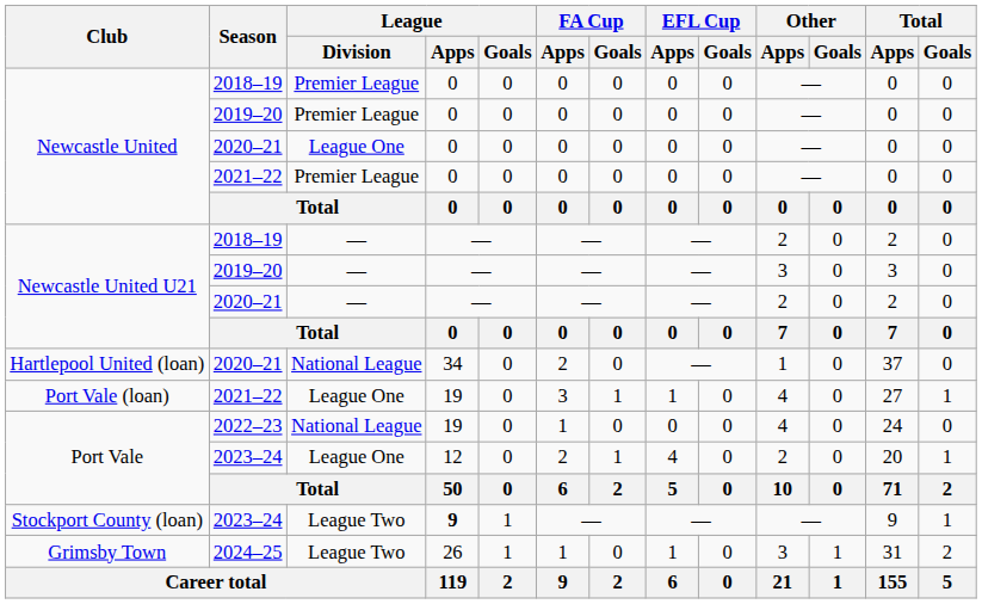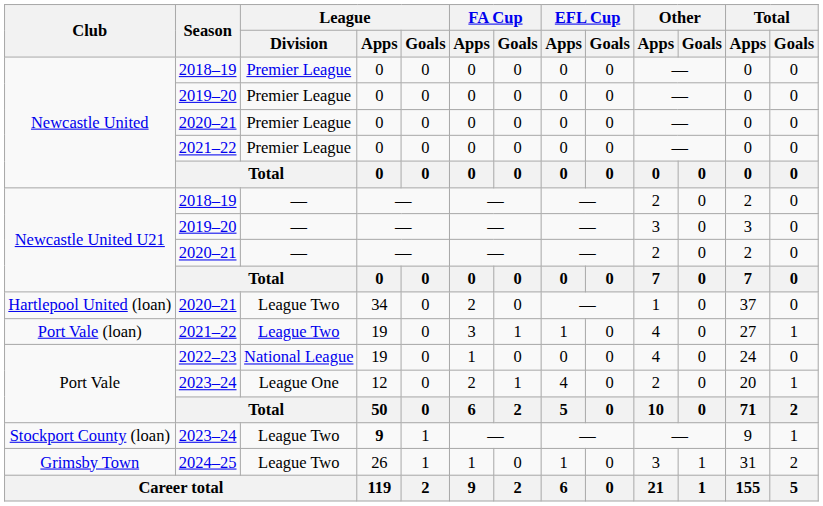 <table class="wikitable" style="text-align:center">
 <tr>
 <th rowspan="2">Club</th>
 <th rowspan="2">Season</th>
 <th colspan="3">League</th>
 <th colspan="2"><a href='#'>FA Cup</a></th>
 <th colspan="2"><a href='#'>EFL Cup</a></th>
 <th colspan="2">Other</th>
 <th colspan="2">Total</th>
 </tr>
 <tr>
 <th>Division</th>
 <th>Apps</th>
 <th>Goals</th>
 <th>Apps</th>
 <th>Goals</th>
 <th>Apps</th>
 <th>Goals</th>
 <th>Apps</th>
 <th>Goals</th>
 <th>Apps</th>
 <th>Goals</th>
 </tr>
 <tr>
 <td rowspan="5"><a href='#'>Newcastle United</a></td>
 <td><a href='#'>2018–19</a></td>
 <td><a href='#'>Premier League</a></td>
 <td>0</td>
 <td>0</td>
 <td>0</td>
 <td>0</td>
 <td>0</td>
 <td>0</td>
 <td colspan=2>—</td>
 <td>0</td>
 <td>0</td>
 </tr>
 <tr>
 <td><a href='#'>2019–20</a></td>
 <td>Premier League</td>
 <td>0</td>
 <td>0</td>
 <td>0</td>
 <td>0</td>
 <td>0</td>
 <td>0</td>
 <td colspan=2>—</td>
 <td>0</td>
 <td>0</td>
 </tr>
 <tr>
 <td><a href='#'>2020–21</a></td>
-<td><a href='#'>League One</a></td>
+<td>Premier League</td>
 <td>0</td>
 <td>0</td>
 <td>0</td>
 <td>0</td>
 <td>0</td>
 <td>0</td>
 <td colspan=2>—</td>
 <td>0</td>
 <td>0</td>
 </tr>
 <tr>
 <td><a href='#'>2021–22</a></td>
 <td>Premier League</td>
 <td>0</td>
 <td>0</td>
 <td>0</td>
 <td>0</td>
 <td>0</td>
 <td>0</td>
 <td colspan=2>—</td>
 <td>0</td>
 <td>0</td>
 </tr>
 <tr>
 <th colspan="2">Total</th>
 <th>0</th>
 <th>0</th>
 <th>0</th>
 <th>0</th>
 <th>0</th>
 <th>0</th>
 <th>0</th>
 <th>0</th>
 <th>0</th>
 <th>0</th>
 </tr>
 <tr>
 <td rowspan="4"><a href='#'>Newcastle United U21</a></td>
 <td><a href='#'>2018–19</a></td>
 <td>—</td>
 <td colspan=2>—</td>
 <td colspan=2>—</td>
 <td colspan=2>—</td>
 <td>2</td>
 <td>0</td>
 <td>2</td>
 <td>0</td>
 </tr>
 <tr>
 <td><a href='#'>2019–20</a></td>
 <td>—</td>
 <td colspan=2>—</td>
 <td colspan=2>—</td>
 <td colspan=2>—</td>
 <td>3</td>
 <td>0</td>
 <td>3</td>
 <td>0</td>
 </tr>
 <tr>
 <td><a href='#'>2020–21</a></td>
 <td>—</td>
 <td colspan=2>—</td>
 <td colspan=2>—</td>
 <td colspan=2>—</td>
 <td>2</td>
 <td>0</td>
 <td>2</td>
 <td>0</td>
 </tr>
 <tr>
 <th colspan="2">Total</th>
 <th>0</th>
 <th>0</th>
 <th>0</th>
 <th>0</th>
 <th>0</th>
 <th>0</th>
 <th>7</th>
 <th>0</th>
 <th>7</th>
 <th>0</th>
 </tr>
 <tr>
 <td><a href='#'>Hartlepool United</a> (loan)</td>
 <td><a href='#'>2020–21</a></td>
-<td><a href='#'>National League</a></td>
+<td>League Two</td>
 <td>34</td>
 <td>0</td>
 <td>2</td>
 <td>0</td>
 <td colspan=2>—</td>
 <td>1</td>
 <td>0</td>
 <td>37</td>
 <td>0</td>
 </tr>
 <tr>
 <td><a href='#'>Port Vale</a> (loan)</td>
 <td><a href='#'>2021–22</a></td>
-<td>League One</td>
+<td><a href='#'>League Two</a></td>
 <td>19</td>
 <td>0</td>
 <td>3</td>
 <td>1</td>
 <td>1</td>
 <td>0</td>
 <td>4</td>
 <td>0</td>
 <td>27</td>
 <td>1</td>
 </tr>
 <tr>
 <td rowspan="3">Port Vale</td>
 <td><a href='#'>2022–23</a></td>
 <td><a href='#'>National League</a></td>
 <td>19</td>
 <td>0</td>
 <td>1</td>
 <td>0</td>
 <td>0</td>
 <td>0</td>
 <td>4</td>
 <td>0</td>
 <td>24</td>
 <td>0</td>
 </tr>
 <tr>
 <td><a href='#'>2023–24</a></td>
 <td>League One</td>
 <td>12</td>
 <td>0</td>
 <td>2</td>
 <td>1</td>
 <td>4</td>
 <td>0</td>
 <td>2</td>
 <td>0</td>
 <td>20</td>
 <td>1</td>
 </tr>
 <tr>
 <th colspan="2">Total</th>
 <th>50</th>
 <th>0</th>
 <th>6</th>
 <th>2</th>
 <th>5</th>
 <th>0</th>
 <th>10</th>
 <th>0</th>
 <th>71</th>
 <th>2</th>
 </tr>
 <tr>
 <td><a href='#'>Stockport County</a> (loan)</td>
 <td><a href='#'>2023–24</a></td>
 <td>League Two</td>
 <td><strong>9</strong></td>
 <td>1</td>
 <td colspan=2>—</td>
 <td colspan=2>—</td>
 <td colspan=2>—</td>
 <td>9</td>
 <td>1</td>
 </tr>
 <tr>
 <td><a href='#'>Grimsby Town</a></td>
 <td><a href='#'>2024–25</a></td>
 <td>League Two</td>
 <td>26</td>
 <td>1</td>
 <td>1</td>
 <td>0</td>
 <td>1</td>
 <td>0</td>
 <td>3</td>
 <td>1</td>
 <td>31</td>
 <td>2</td>
 </tr>
 <tr>
 <th colspan="3">Career total</th>
 <th>119</th>
 <th>2</th>
 <th>9</th>
 <th>2</th>
 <th>6</th>
 <th>0</th>
 <th>21</th>
 <th>1</th>
 <th>155</th>
 <th>5</th>
 </tr>
 </table>
